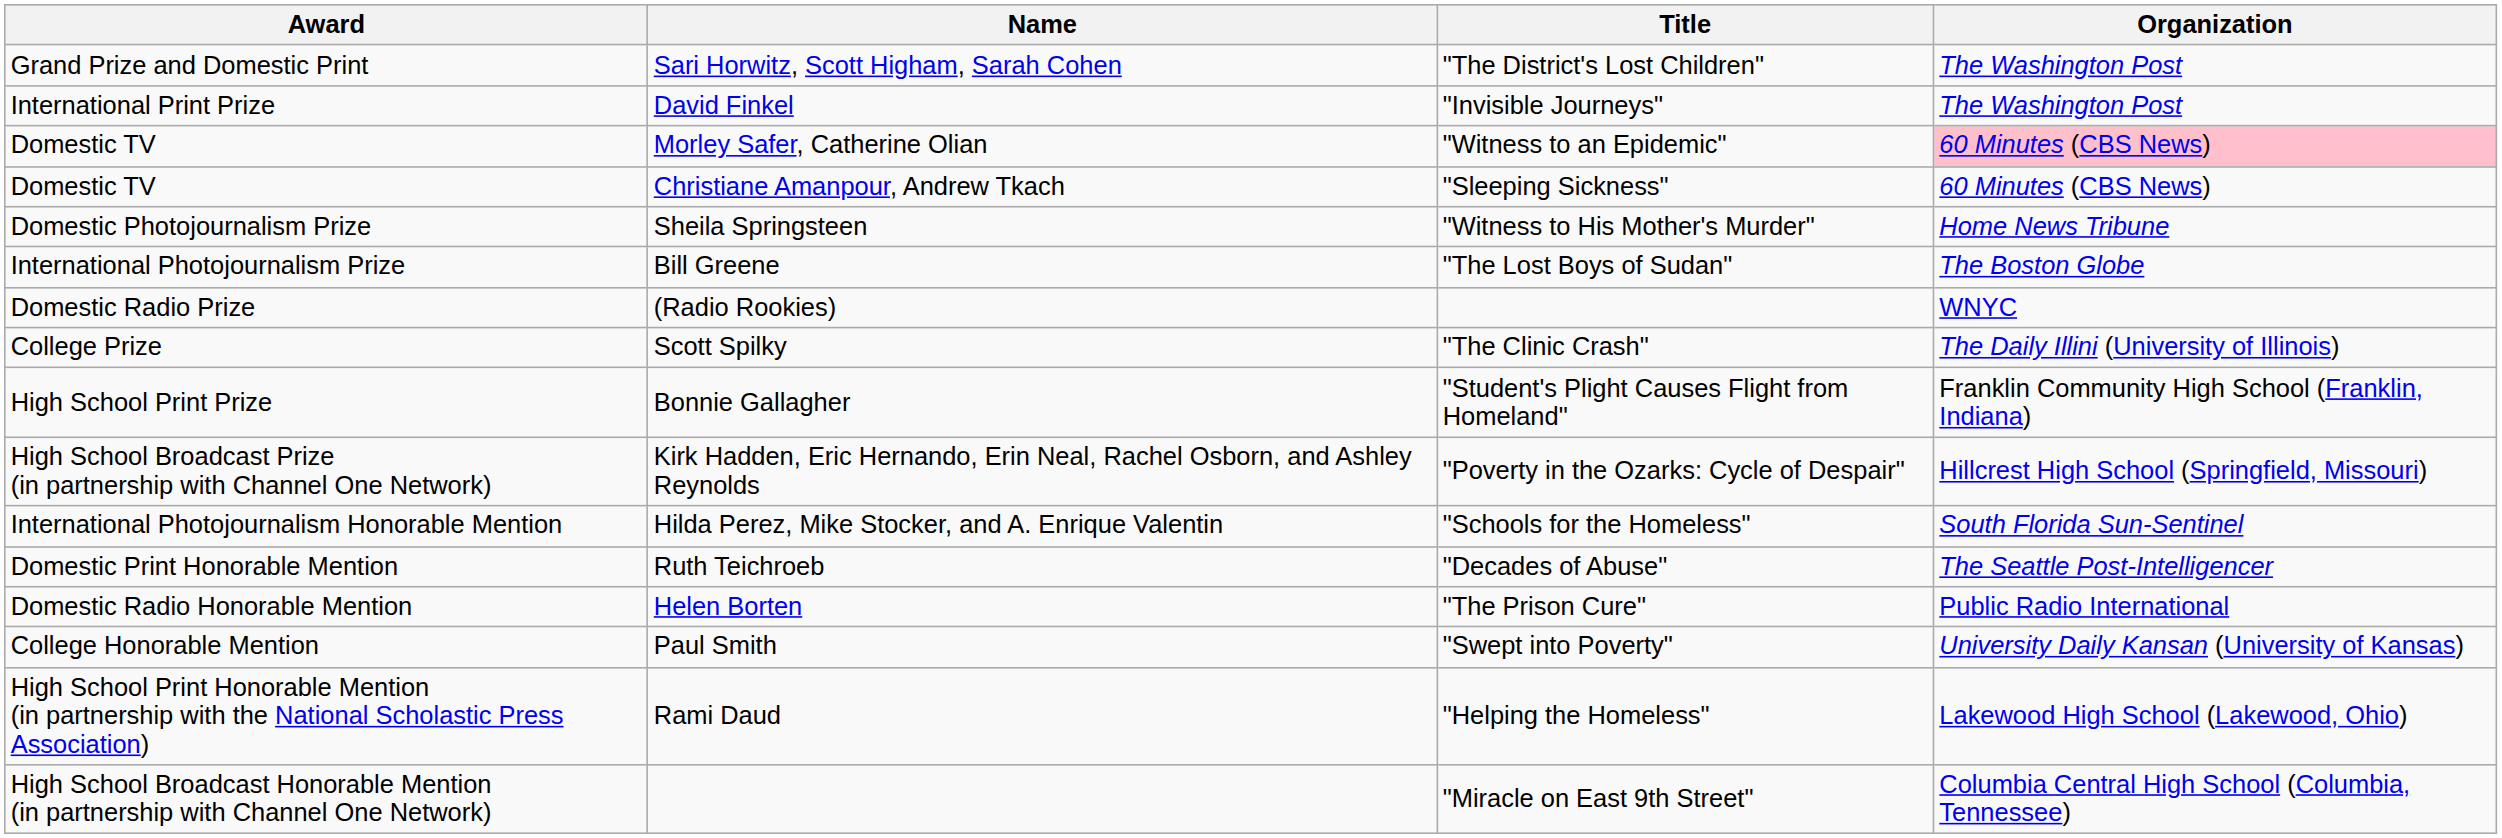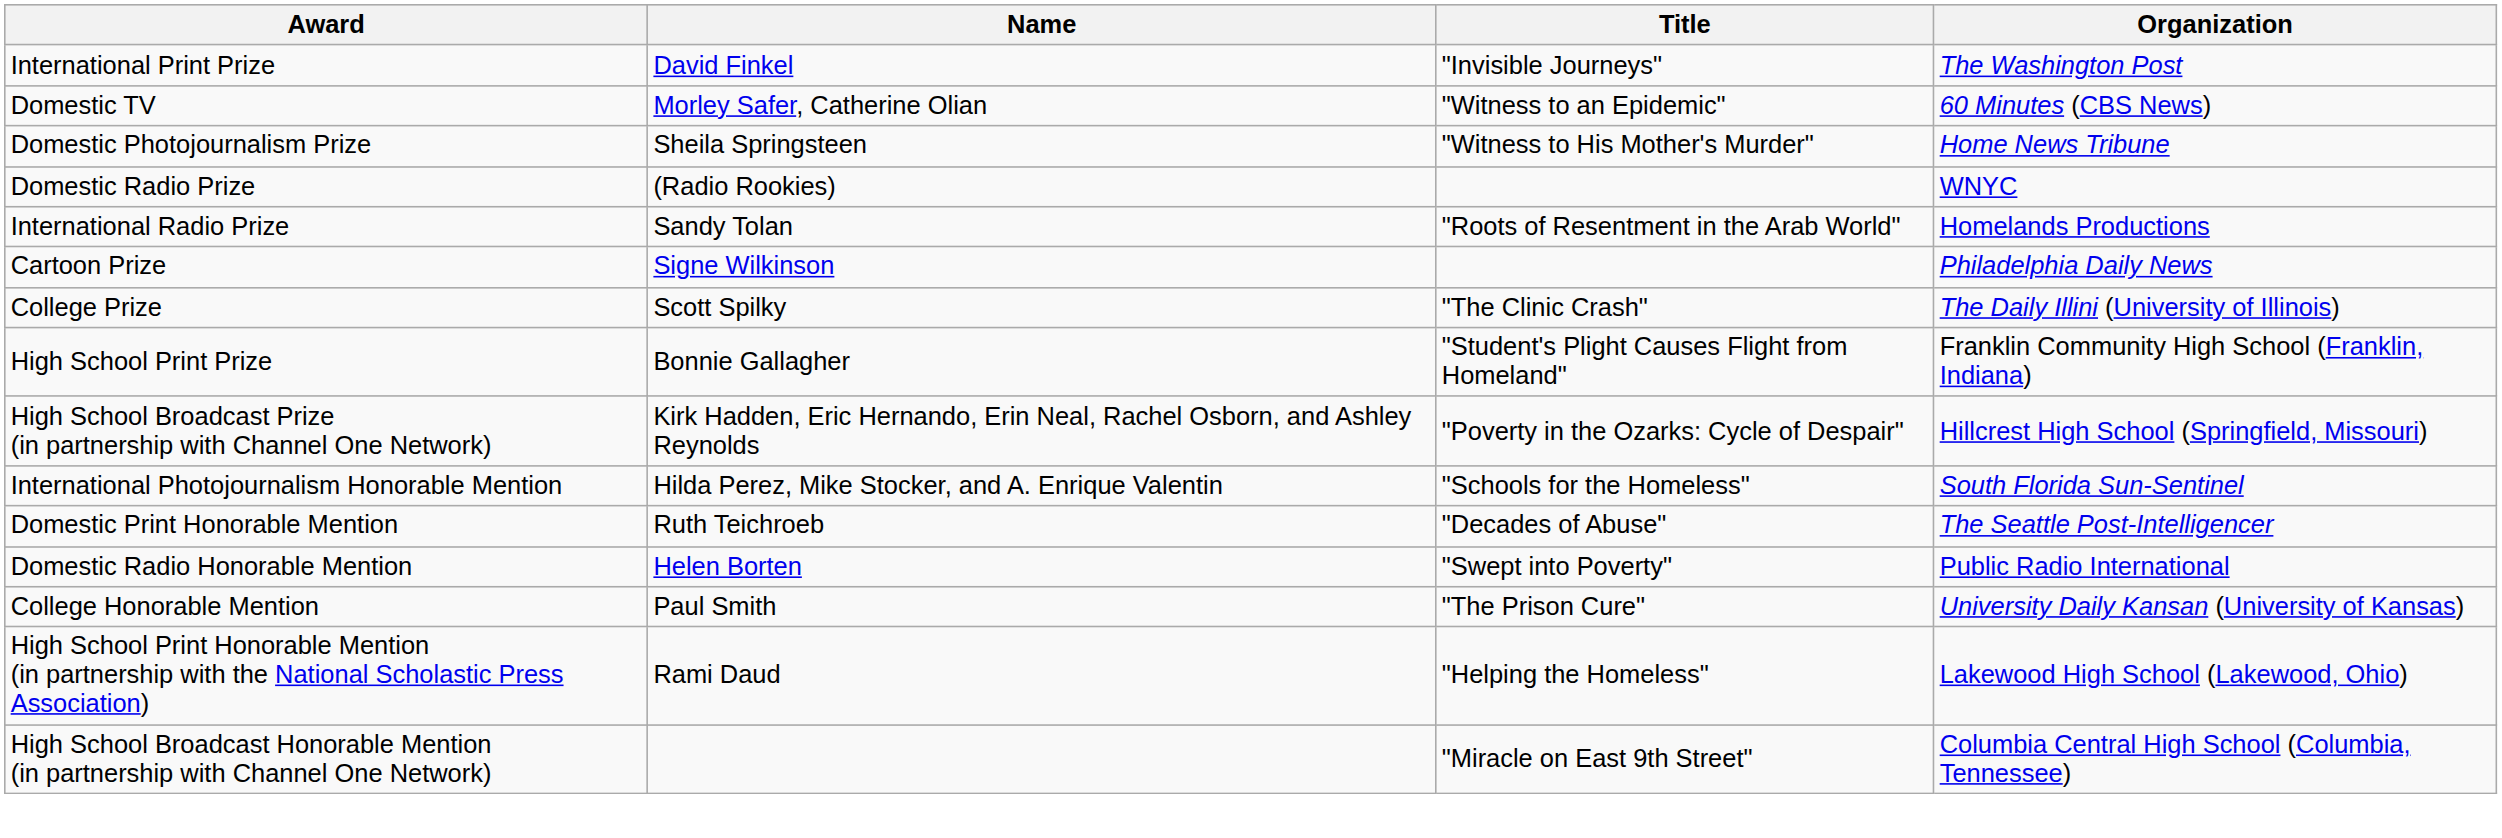 <table class="wikitable">
 <tr>
 <th>Award</th>
 <th>Name</th>
 <th>Title</th>
 <th>Organization</th>
-</tr>
-<tr>
-<td>Grand Prize and Domestic Print</td>
-<td><a href='#'>Sari Horwitz</a>, <a href='#'>Scott Higham</a>, <a href='#'>Sarah Cohen</a></td>
-<td>"The District's Lost Children"</td>
-<td><em><a href='#'>The Washington Post</a></em></td>
 </tr>
 <tr>
 <td>International Print Prize</td>
 <td><a href='#'>David Finkel</a></td>
 <td>"Invisible Journeys"</td>
 <td><em><a href='#'>The Washington Post</a></em></td>
 </tr>
 <tr>
 <td>Domestic TV</td>
 <td><a href='#'>Morley Safer</a>, Catherine Olian</td>
 <td>"Witness to an Epidemic"</td>
-<td style="background: pink;"><em><a href='#'>60 Minutes</a></em> (<a href='#'>CBS News</a>)</td>
-</tr>
-<tr>
-<td>Domestic TV</td>
-<td><a href='#'>Christiane Amanpour</a>, Andrew Tkach</td>
-<td>"Sleeping Sickness"</td>
 <td><em><a href='#'>60 Minutes</a></em> (<a href='#'>CBS News</a>)</td>
 </tr>
 <tr>
 <td>Domestic Photojournalism Prize</td>
 <td>Sheila Springsteen</td>
 <td>"Witness to His Mother's Murder"</td>
 <td><em><a href='#'>Home News Tribune</a></em></td>
 </tr>
 <tr>
-<td>International Photojournalism Prize</td>
-<td>Bill Greene</td>
-<td>"The Lost Boys of Sudan"</td>
-<td><em><a href='#'>The Boston Globe</a></em></td>
-</tr>
-<tr>
 <td>Domestic Radio Prize</td>
 <td>(Radio Rookies)</td>
 <td></td>
 <td><a href='#'>WNYC</a></td>
+</tr>
+<tr>
+<td>International Radio Prize</td>
+<td>Sandy Tolan</td>
+<td>"Roots of Resentment in the Arab World"</td>
+<td><a href='#'>Homelands Productions</a></td>
+</tr>
+<tr>
+<td>Cartoon Prize</td>
+<td><a href='#'>Signe Wilkinson</a></td>
+<td></td>
+<td><em><a href='#'>Philadelphia Daily News</a></em></td>
 </tr>
 <tr>
 <td>College Prize</td>
 <td>Scott Spilky</td>
 <td>"The Clinic Crash"</td>
 <td><em><a href='#'>The Daily Illini</a></em> (<a href='#'>University of Illinois</a>)</td>
 </tr>
 <tr>
 <td>High School Print Prize</td>
 <td>Bonnie Gallagher</td>
 <td>"Student's Plight Causes Flight from Homeland"</td>
 <td>Franklin Community High School (<a href='#'>Franklin, Indiana</a>)</td>
 </tr>
 <tr>
 <td>High School Broadcast Prize<br>(in partnership with Channel One Network)</td>
 <td>Kirk Hadden, Eric Hernando, Erin Neal, Rachel Osborn, and Ashley Reynolds</td>
 <td>"Poverty in the Ozarks: Cycle of Despair"</td>
 <td><a href='#'>Hillcrest High School</a> (<a href='#'>Springfield, Missouri</a>)</td>
 </tr>
 <tr>
 <td>International Photojournalism Honorable Mention</td>
 <td>Hilda Perez, Mike Stocker, and A. Enrique Valentin</td>
 <td>"Schools for the Homeless"</td>
 <td><em><a href='#'>South Florida Sun-Sentinel</a></em></td>
 </tr>
 <tr>
 <td>Domestic Print Honorable Mention</td>
 <td>Ruth Teichroeb</td>
 <td>"Decades of Abuse"</td>
 <td><em><a href='#'>The Seattle Post-Intelligencer</a></em></td>
 </tr>
 <tr>
 <td>Domestic Radio Honorable Mention</td>
 <td><a href='#'>Helen Borten</a></td>
-<td>"The Prison Cure"</td>
+<td>"Swept into Poverty"</td>
 <td><a href='#'>Public Radio International</a></td>
 </tr>
 <tr>
 <td>College Honorable Mention</td>
 <td>Paul Smith</td>
-<td>"Swept into Poverty"</td>
+<td>"The Prison Cure"</td>
 <td><em><a href='#'>University Daily Kansan</a></em> (<a href='#'>University of Kansas</a>)</td>
 </tr>
 <tr>
 <td>High School Print Honorable Mention<br>(in partnership with the <a href='#'>National Scholastic Press Association</a>)</td>
 <td>Rami Daud</td>
 <td>"Helping the Homeless"</td>
 <td><a href='#'>Lakewood High School</a> (<a href='#'>Lakewood, Ohio</a>)</td>
 </tr>
 <tr>
 <td>High School Broadcast Honorable Mention <br>(in partnership with Channel One Network)</td>
 <td></td>
 <td>"Miracle on East 9th Street"</td>
 <td><a href='#'>Columbia Central High School</a> (<a href='#'>Columbia, Tennessee</a>)</td>
 </tr>
 </table>
